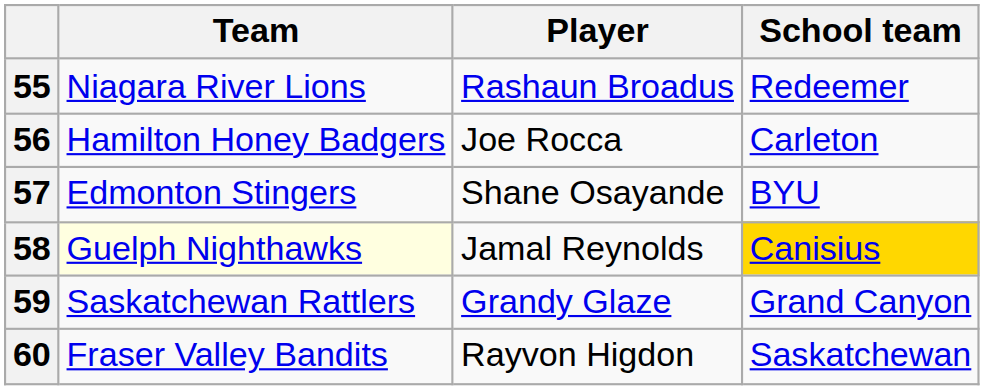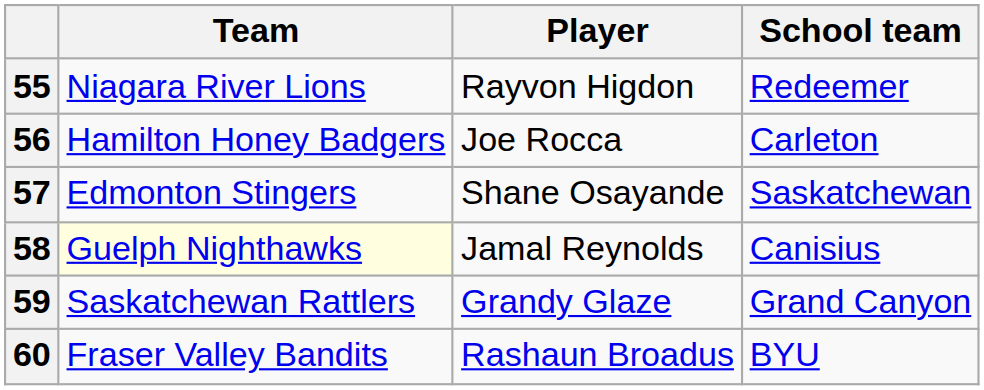 <table class="wikitable">
 <tr>
 <th></th>
 <th>Team</th>
 <th>Player</th>
 <th>School team</th>
 </tr>
 <tr>
 <th>55</th>
 <td><a href='#'>Niagara River Lions</a></td>
-<td><a href='#'>Rashaun Broadus</a></td>
+<td>Rayvon Higdon</td>
 <td><a href='#'>Redeemer</a></td>
 </tr>
 <tr>
 <th>56</th>
 <td><a href='#'>Hamilton Honey Badgers</a></td>
 <td>Joe Rocca</td>
 <td><a href='#'>Carleton</a></td>
 </tr>
 <tr>
 <th>57</th>
 <td><a href='#'>Edmonton Stingers</a></td>
 <td>Shane Osayande</td>
-<td><a href='#'>BYU</a></td>
+<td><a href='#'>Saskatchewan</a></td>
 </tr>
 <tr>
 <th>58</th>
 <td style="background: lightyellow;"><a href='#'>Guelph Nighthawks</a></td>
 <td>Jamal Reynolds</td>
-<td style="background: gold;"><a href='#'>Canisius</a></td>
+<td><a href='#'>Canisius</a></td>
 </tr>
 <tr>
 <th>59</th>
 <td><a href='#'>Saskatchewan Rattlers</a></td>
 <td><a href='#'>Grandy Glaze</a></td>
 <td><a href='#'>Grand Canyon</a></td>
 </tr>
 <tr>
 <th>60</th>
 <td><a href='#'>Fraser Valley Bandits</a></td>
-<td>Rayvon Higdon</td>
-<td><a href='#'>Saskatchewan</a></td>
+<td><a href='#'>Rashaun Broadus</a></td>
+<td><a href='#'>BYU</a></td>
 </tr>
 </table>
